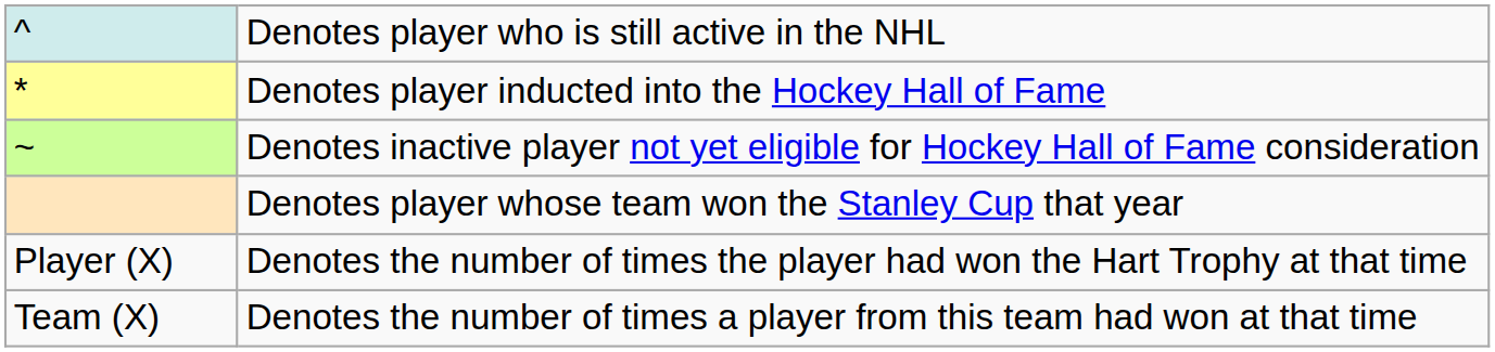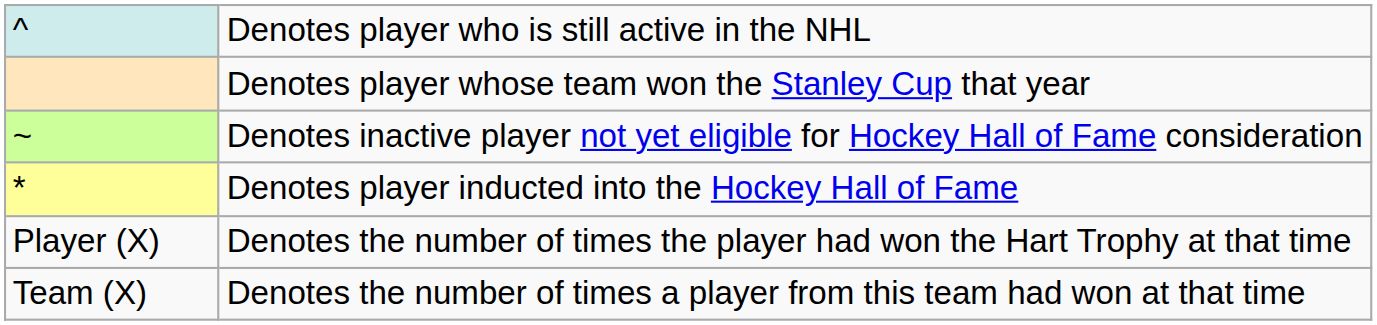 <table class="wikitable">
 <tr>
 <td style="background-color:#CFECEC; border:1px solid #aaaaaa; width:6em">^</td>
 <td>Denotes player who is still active in the NHL</td>
 </tr>
 <tr>
-<td style="background-color:#FFFF99; border:1px solid #aaaaaa; width:6em">*</td>
-<td>Denotes player inducted into the <a href='#'>Hockey Hall of Fame</a></td>
+<td style="background-color:#FFE6BD; border:1px solid #aaaaaa; width:6em"></td>
+<td>Denotes player whose team won the <a href='#'>Stanley Cup</a> that year</td>
 </tr>
 <tr>
 <td style="background-color:#CCFF99; border:1px solid #aaaaaa; width:6em">~</td>
 <td>Denotes inactive player <a href='#'>not yet eligible</a> for <a href='#'>Hockey Hall of Fame</a> consideration</td>
 </tr>
 <tr>
-<td style="background-color:#FFE6BD; border:1px solid #aaaaaa; width:6em"></td>
-<td>Denotes player whose team won the <a href='#'>Stanley Cup</a> that year</td>
+<td style="background-color:#FFFF99; border:1px solid #aaaaaa; width:6em">*</td>
+<td>Denotes player inducted into the <a href='#'>Hockey Hall of Fame</a></td>
 </tr>
 <tr>
 <td>Player (X)</td>
 <td>Denotes the number of times the player had won the Hart Trophy at that time</td>
 </tr>
 <tr>
 <td>Team (X)</td>
 <td>Denotes the number of times a player from this team had won at that time</td>
 </tr>
 </table>
